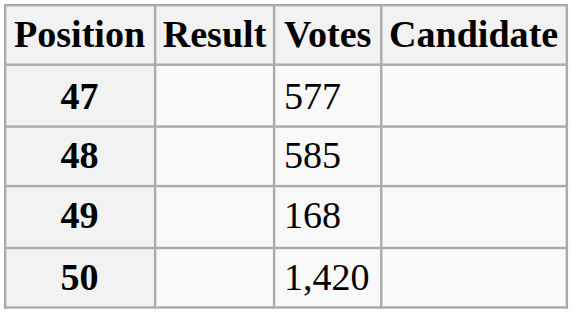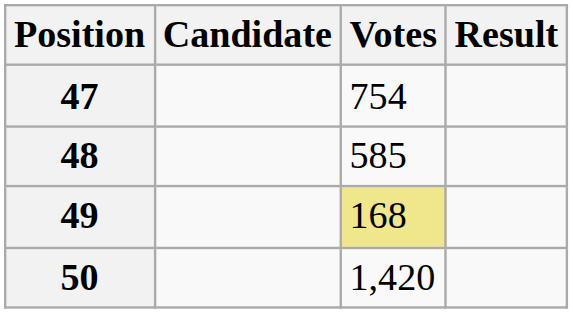 <table class="wikitable sortable col3right">
 <tr>
 <th scope="col">Position</th>
+<th scope="col">Candidate</th>
+<th scope="col">Votes</th>
 <th scope="col">Result</th>
-<th scope="col">Votes</th>
-<th scope="col">Candidate</th>
 </tr>
 <tr>
 <th scope="row">47</th>
 <td></td>
-<td>577</td>
+<td>754</td>
 <td></td>
 </tr>
 <tr>
 <th scope="row">48</th>
 <td></td>
 <td>585</td>
 <td></td>
 </tr>
 <tr>
 <th scope="row">49</th>
 <td></td>
-<td>168</td>
+<td style="background: khaki;">168</td>
 <td></td>
 </tr>
 <tr>
 <th scope="row">50</th>
 <td></td>
 <td>1,420</td>
 <td></td>
 </tr>
 </table>
